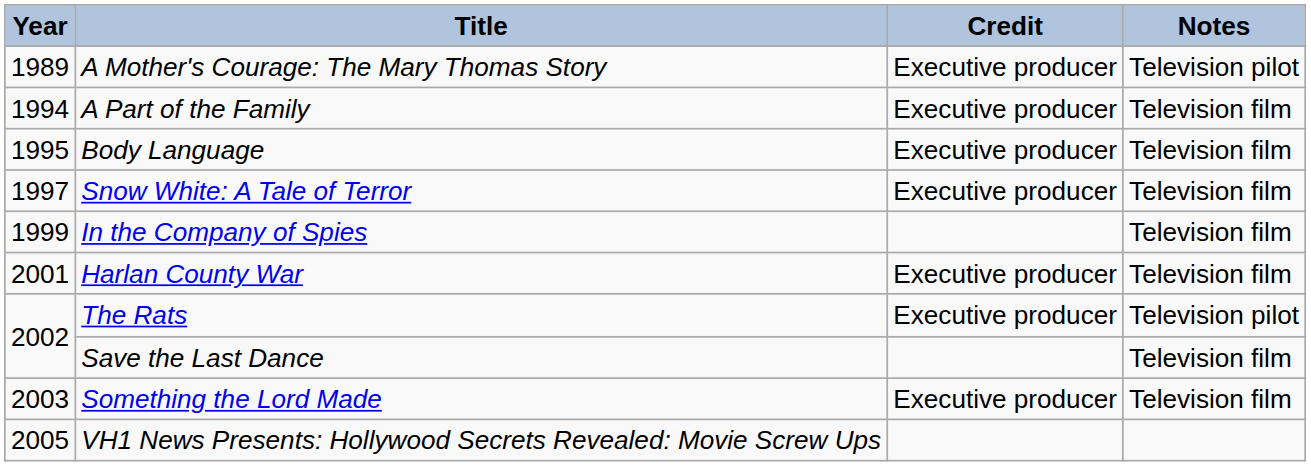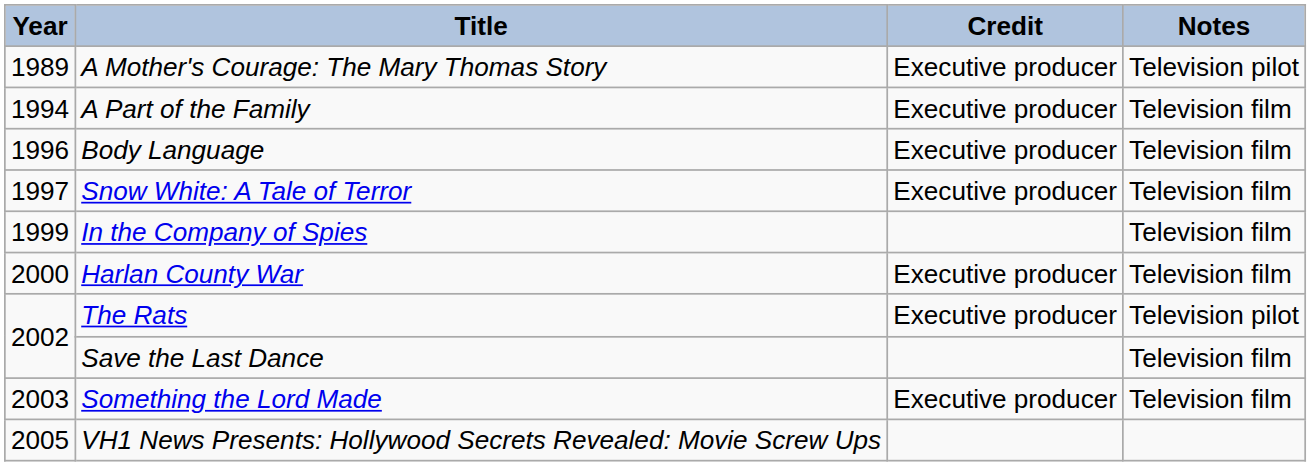 <table class="wikitable" style="font-size:95%;">
 <tr align="center">
 <th style="background:#B0C4DE;">Year</th>
 <th style="background:#B0C4DE;">Title</th>
 <th style="background:#B0C4DE;">Credit</th>
 <th style="background:#B0C4DE;">Notes</th>
 </tr>
 <tr>
 <td>1989</td>
 <td><em>A Mother's Courage: The Mary Thomas Story</em></td>
 <td>Executive producer</td>
 <td>Television pilot</td>
 </tr>
 <tr>
 <td>1994</td>
 <td><em>A Part of the Family</em></td>
 <td>Executive producer</td>
 <td>Television film</td>
 </tr>
 <tr>
-<td>1995</td>
+<td>1996</td>
 <td><em>Body Language</em></td>
 <td>Executive producer</td>
 <td>Television film</td>
 </tr>
 <tr>
 <td>1997</td>
 <td><em><a href='#'>Snow White: A Tale of Terror</a></em></td>
 <td>Executive producer</td>
 <td>Television film</td>
 </tr>
 <tr>
 <td>1999</td>
 <td><em><a href='#'>In the Company of Spies</a></em></td>
 <td></td>
 <td>Television film</td>
 </tr>
 <tr>
-<td>2001</td>
+<td>2000</td>
 <td><em><a href='#'>Harlan County War</a></em></td>
 <td>Executive producer</td>
 <td>Television film</td>
 </tr>
 <tr>
 <td rowspan=2>2002</td>
 <td><em><a href='#'>The Rats</a></em></td>
 <td>Executive producer</td>
 <td>Television pilot</td>
 </tr>
 <tr>
 <td><em>Save the Last Dance</em></td>
 <td></td>
 <td>Television film</td>
 </tr>
 <tr>
 <td>2003</td>
 <td><em><a href='#'>Something the Lord Made</a></em></td>
 <td>Executive producer</td>
 <td>Television film</td>
 </tr>
 <tr>
 <td>2005</td>
 <td><em>VH1 News Presents: Hollywood Secrets Revealed: Movie Screw Ups</em></td>
 <td></td>
 <td></td>
 </tr>
 </table>
